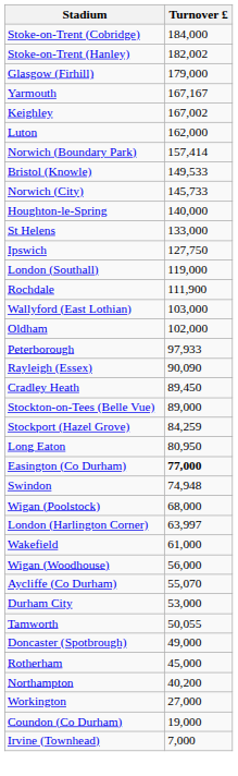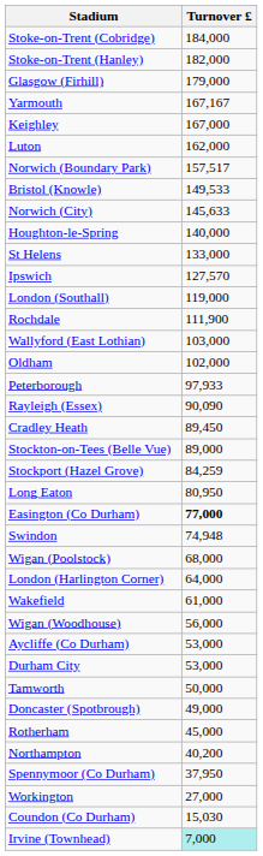 <table class="wikitable">
 <tr>
 <th width=200>Stadium</th>
 <th width=80>Turnover £</th>
 </tr>
 <tr>
 <td><a href='#'>Stoke-on-Trent (Cobridge)</a></td>
 <td>184,000</td>
 </tr>
 <tr>
 <td><a href='#'>Stoke-on-Trent (Hanley)</a></td>
-<td>182,002</td>
+<td>182,000</td>
 </tr>
 <tr>
 <td><a href='#'>Glasgow (Firhill)</a></td>
 <td>179,000</td>
 </tr>
 <tr>
 <td><a href='#'>Yarmouth</a></td>
 <td>167,167</td>
 </tr>
 <tr>
 <td><a href='#'>Keighley</a></td>
-<td>167,002</td>
+<td>167,000</td>
 </tr>
 <tr>
 <td><a href='#'>Luton</a></td>
 <td>162,000</td>
 </tr>
 <tr>
 <td><a href='#'>Norwich (Boundary Park)</a></td>
-<td>157,414</td>
+<td>157,517</td>
 </tr>
 <tr>
 <td><a href='#'>Bristol (Knowle)</a></td>
 <td>149,533</td>
 </tr>
 <tr>
 <td><a href='#'>Norwich (City)</a></td>
-<td>145,733</td>
+<td>145,633</td>
 </tr>
 <tr>
 <td><a href='#'>Houghton-le-Spring</a></td>
 <td>140,000</td>
 </tr>
 <tr>
 <td><a href='#'>St Helens</a></td>
 <td>133,000</td>
 </tr>
 <tr>
 <td><a href='#'>Ipswich</a></td>
-<td>127,750</td>
+<td>127,570</td>
 </tr>
 <tr>
 <td><a href='#'>London (Southall)</a></td>
 <td>119,000</td>
 </tr>
 <tr>
 <td><a href='#'>Rochdale</a></td>
 <td>111,900</td>
 </tr>
 <tr>
 <td><a href='#'>Wallyford (East Lothian)</a></td>
 <td>103,000</td>
 </tr>
 <tr>
 <td><a href='#'>Oldham</a></td>
 <td>102,000</td>
 </tr>
 <tr>
 <td><a href='#'>Peterborough</a></td>
 <td>97,933</td>
 </tr>
 <tr>
 <td><a href='#'>Rayleigh (Essex)</a></td>
 <td>90,090</td>
 </tr>
 <tr>
 <td><a href='#'>Cradley Heath</a></td>
 <td>89,450</td>
 </tr>
 <tr>
 <td><a href='#'>Stockton-on-Tees (Belle Vue)</a></td>
 <td>89,000</td>
 </tr>
 <tr>
 <td><a href='#'>Stockport (Hazel Grove)</a></td>
 <td>84,259</td>
 </tr>
 <tr>
 <td><a href='#'>Long Eaton</a></td>
 <td>80,950</td>
 </tr>
 <tr>
 <td><a href='#'>Easington (Co Durham)</a></td>
 <td><strong>77,000</strong></td>
 </tr>
 <tr>
 <td><a href='#'>Swindon</a></td>
 <td>74,948</td>
 </tr>
 <tr>
 <td><a href='#'>Wigan (Poolstock)</a></td>
 <td>68,000</td>
 </tr>
 <tr>
 <td><a href='#'>London (Harlington Corner)</a></td>
-<td>63,997</td>
+<td>64,000</td>
 </tr>
 <tr>
 <td><a href='#'>Wakefield</a></td>
 <td>61,000</td>
 </tr>
 <tr>
 <td><a href='#'>Wigan (Woodhouse)</a></td>
 <td>56,000</td>
 </tr>
 <tr>
 <td><a href='#'>Aycliffe (Co Durham)</a></td>
-<td>55,070</td>
+<td>53,000</td>
 </tr>
 <tr>
 <td><a href='#'>Durham City</a></td>
 <td>53,000</td>
 </tr>
 <tr>
 <td><a href='#'>Tamworth</a></td>
-<td>50,055</td>
+<td>50,000</td>
 </tr>
 <tr>
 <td><a href='#'>Doncaster (Spotbrough)</a></td>
 <td>49,000</td>
 </tr>
 <tr>
 <td><a href='#'>Rotherham</a></td>
 <td>45,000</td>
 </tr>
 <tr>
 <td><a href='#'>Northampton</a></td>
 <td>40,200</td>
 </tr>
 <tr>
+<td><a href='#'>Spennymoor (Co Durham)</a></td>
+<td>37,950</td>
+</tr>
+<tr>
 <td><a href='#'>Workington</a></td>
 <td>27,000</td>
 </tr>
 <tr>
 <td><a href='#'>Coundon (Co Durham)</a></td>
-<td>19,000</td>
+<td>15,030</td>
 </tr>
 <tr>
 <td><a href='#'>Irvine (Townhead)</a></td>
-<td>7,000</td>
+<td style="background: paleturquoise;">7,000</td>
 </tr>
 </table>
